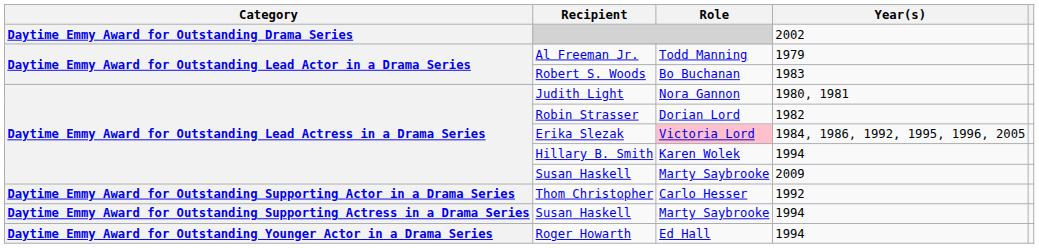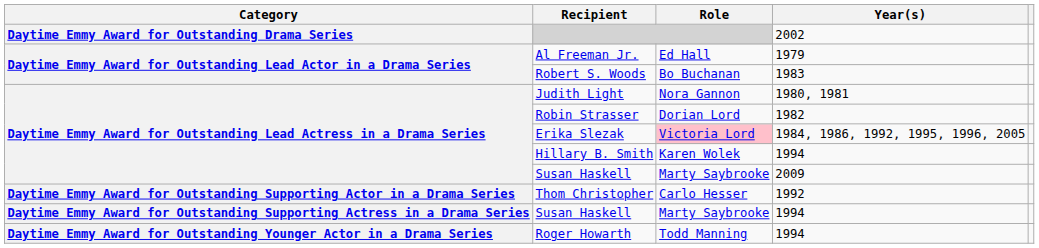 <table class="wikitable" align="center">
 <tr>
 <th scope=col>Category</th>
 <th scope=col>Recipient</th>
 <th scope=col>Role</th>
 <th scope=col>Year(s)</th>
 <th scope=col></th>
 </tr>
 <tr>
 <th scope=row scope=row style=text-align:left><a href='#'>Daytime Emmy Award for Outstanding Drama Series</a></th>
 <td colspan="2" bgcolor="lightgrey"></td>
 <td>2002</td>
 <td></td>
 </tr>
 <tr>
 <th scope=row style=text-align:left rowspan="2"><a href='#'>Daytime Emmy Award for Outstanding Lead Actor in a Drama Series</a></th>
 <td><a href='#'>Al Freeman Jr.</a></td>
-<td><a href='#'>Todd Manning</a></td>
+<td><a href='#'>Ed Hall</a></td>
 <td>1979</td>
 <td></td>
 </tr>
 <tr>
 <td><a href='#'>Robert S. Woods</a></td>
 <td><a href='#'>Bo Buchanan</a></td>
 <td>1983</td>
 <td></td>
 </tr>
 <tr>
 <th scope=row style=text-align:left rowspan="5"><a href='#'>Daytime Emmy Award for Outstanding Lead Actress in a Drama Series</a></th>
 <td><a href='#'>Judith Light</a></td>
 <td><a href='#'>Nora Gannon</a></td>
 <td>1980, 1981</td>
 <td></td>
 </tr>
 <tr>
 <td><a href='#'>Robin Strasser</a></td>
 <td><a href='#'>Dorian Lord</a></td>
 <td>1982</td>
 <td></td>
 </tr>
 <tr>
 <td><a href='#'>Erika Slezak</a></td>
 <td style="background: pink;"><a href='#'>Victoria Lord</a></td>
 <td>1984, 1986, 1992, 1995, 1996, 2005</td>
 <td></td>
 </tr>
 <tr>
 <td><a href='#'>Hillary B. Smith</a></td>
 <td><a href='#'>Karen Wolek</a></td>
 <td>1994</td>
 <td></td>
 </tr>
 <tr>
 <td><a href='#'>Susan Haskell</a></td>
 <td><a href='#'>Marty Saybrooke</a></td>
 <td>2009</td>
 <td></td>
 </tr>
 <tr>
 <th scope=row style=text-align:left><a href='#'>Daytime Emmy Award for Outstanding Supporting Actor in a Drama Series</a></th>
 <td><a href='#'>Thom Christopher</a></td>
 <td><a href='#'>Carlo Hesser</a></td>
 <td>1992</td>
 <td></td>
 </tr>
 <tr>
 <th scope=row style=text-align:left><a href='#'>Daytime Emmy Award for Outstanding Supporting Actress in a Drama Series</a></th>
 <td><a href='#'>Susan Haskell</a></td>
 <td><a href='#'>Marty Saybrooke</a></td>
 <td>1994</td>
 <td></td>
 </tr>
 <tr>
 <th scope=row style=text-align:left><a href='#'>Daytime Emmy Award for Outstanding Younger Actor in a Drama Series</a></th>
 <td><a href='#'>Roger Howarth</a></td>
-<td><a href='#'>Ed Hall</a></td>
+<td><a href='#'>Todd Manning</a></td>
 <td>1994</td>
 <td></td>
 </tr>
 </table>
